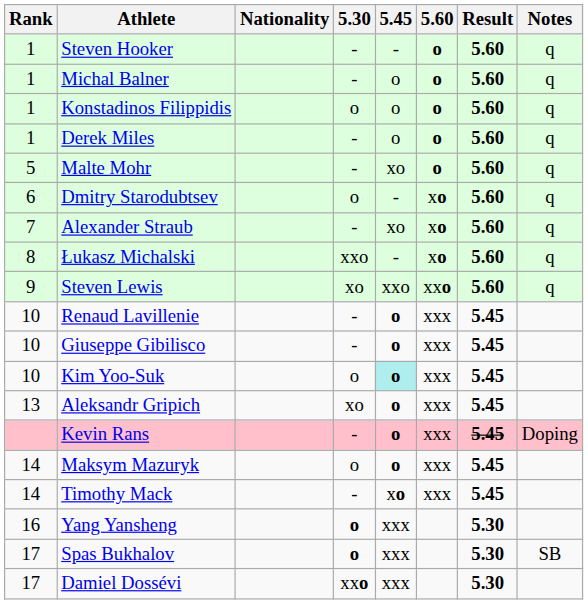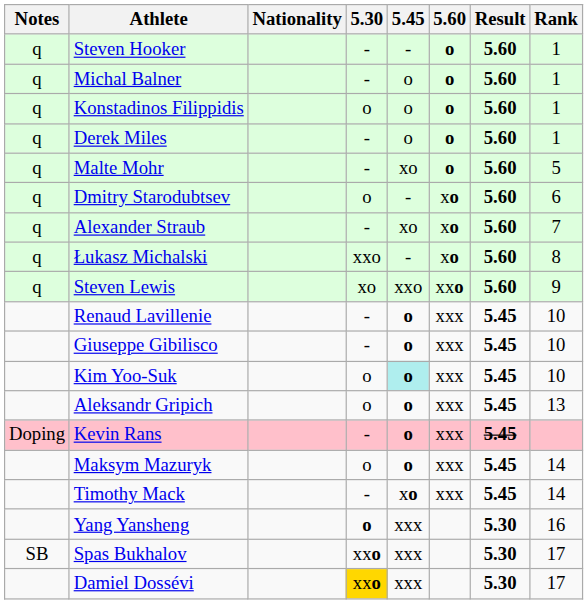 <table class="wikitable sortable" style="text-align:center">
 <tr>
-<th>Rank</th>
+<th>Notes</th>
 <th>Athlete</th>
 <th>Nationality</th>
 <th>5.30</th>
 <th>5.45</th>
 <th>5.60</th>
 <th>Result</th>
-<th>Notes</th>
+<th>Rank</th>
 </tr>
 <tr bgcolor=ddffdd>
-<td>1</td>
+<td>q</td>
 <td align=left><a href='#'>Steven Hooker</a></td>
 <td align=left></td>
 <td>-</td>
 <td>-</td>
 <td><strong>o</strong></td>
 <td><strong>5.60</strong></td>
-<td>q</td>
+<td>1</td>
 </tr>
 <tr bgcolor=ddffdd>
-<td>1</td>
+<td>q</td>
 <td align=left><a href='#'>Michal Balner</a></td>
 <td align=left></td>
 <td>-</td>
 <td>o</td>
 <td><strong>o</strong></td>
 <td><strong>5.60</strong></td>
-<td>q</td>
+<td>1</td>
 </tr>
 <tr bgcolor=ddffdd>
-<td>1</td>
+<td>q</td>
 <td align=left><a href='#'>Konstadinos Filippidis</a></td>
 <td align=left></td>
 <td>o</td>
 <td>o</td>
 <td><strong>o</strong></td>
 <td><strong>5.60</strong></td>
-<td>q</td>
+<td>1</td>
 </tr>
 <tr bgcolor=ddffdd>
-<td>1</td>
+<td>q</td>
 <td align=left><a href='#'>Derek Miles</a></td>
 <td align=left></td>
 <td>-</td>
 <td>o</td>
 <td><strong>o</strong></td>
 <td><strong>5.60</strong></td>
-<td>q</td>
+<td>1</td>
 </tr>
 <tr bgcolor=ddffdd>
-<td>5</td>
+<td>q</td>
 <td align=left><a href='#'>Malte Mohr</a></td>
 <td align=left></td>
 <td>-</td>
 <td>xo</td>
 <td><strong>o</strong></td>
 <td><strong>5.60</strong></td>
-<td>q</td>
+<td>5</td>
 </tr>
 <tr bgcolor=ddffdd>
-<td>6</td>
+<td>q</td>
 <td align=left><a href='#'>Dmitry Starodubtsev</a></td>
 <td align=left></td>
 <td>o</td>
 <td>-</td>
 <td>x<strong>o</strong></td>
 <td><strong>5.60</strong></td>
-<td>q</td>
+<td>6</td>
 </tr>
 <tr bgcolor=ddffdd>
-<td>7</td>
+<td>q</td>
 <td align=left><a href='#'>Alexander Straub</a></td>
 <td align=left></td>
 <td>-</td>
 <td>xo</td>
 <td>x<strong>o</strong></td>
 <td><strong>5.60</strong></td>
-<td>q</td>
+<td>7</td>
 </tr>
 <tr bgcolor=ddffdd>
-<td>8</td>
+<td>q</td>
 <td align=left><a href='#'>Łukasz Michalski</a></td>
 <td align=left></td>
 <td>xxo</td>
 <td>-</td>
 <td>x<strong>o</strong></td>
 <td><strong>5.60</strong></td>
-<td>q</td>
+<td>8</td>
 </tr>
 <tr bgcolor=ddffdd>
-<td>9</td>
+<td>q</td>
 <td align=left><a href='#'>Steven Lewis</a></td>
 <td align=left></td>
 <td>xo</td>
 <td>xxo</td>
 <td>xx<strong>o</strong></td>
 <td><strong>5.60</strong></td>
-<td>q</td>
+<td>9</td>
 </tr>
 <tr>
-<td>10</td>
+<td></td>
 <td align=left><a href='#'>Renaud Lavillenie</a></td>
 <td align=left></td>
 <td>-</td>
 <td><strong>o</strong></td>
 <td>xxx</td>
 <td><strong>5.45</strong></td>
-<td></td>
+<td>10</td>
 </tr>
 <tr>
-<td>10</td>
+<td></td>
 <td align=left><a href='#'>Giuseppe Gibilisco</a></td>
 <td align=left></td>
 <td>-</td>
 <td><strong>o</strong></td>
 <td>xxx</td>
 <td><strong>5.45</strong></td>
-<td></td>
+<td>10</td>
 </tr>
 <tr>
-<td>10</td>
+<td></td>
 <td align=left><a href='#'>Kim Yoo-Suk</a></td>
 <td align=left></td>
 <td>o</td>
 <td style="background: paleturquoise;"><strong>o</strong></td>
 <td>xxx</td>
 <td><strong>5.45</strong></td>
-<td></td>
+<td>10</td>
 </tr>
 <tr>
-<td>13</td>
+<td></td>
 <td align=left><a href='#'>Aleksandr Gripich</a></td>
 <td align=left></td>
-<td>xo</td>
+<td>o</td>
 <td><strong>o</strong></td>
 <td>xxx</td>
 <td><strong>5.45</strong></td>
-<td></td>
+<td>13</td>
 </tr>
 <tr bgcolor=pink>
-<td></td>
+<td>Doping</td>
 <td align=left><a href='#'>Kevin Rans</a></td>
 <td align=left></td>
 <td>-</td>
 <td><strong>o</strong></td>
 <td>xxx</td>
 <td><s><strong>5.45</strong> </s></td>
-<td>Doping</td>
+<td></td>
 </tr>
 <tr>
-<td>14</td>
+<td></td>
 <td align=left><a href='#'>Maksym Mazuryk</a></td>
 <td align=left></td>
 <td>o</td>
 <td><strong>o</strong></td>
 <td>xxx</td>
 <td><strong>5.45</strong></td>
-<td></td>
+<td>14</td>
 </tr>
 <tr>
-<td>14</td>
+<td></td>
 <td align=left><a href='#'>Timothy Mack</a></td>
 <td align=left></td>
 <td>-</td>
 <td>x<strong>o</strong></td>
 <td>xxx</td>
 <td><strong>5.45</strong></td>
-<td></td>
+<td>14</td>
 </tr>
 <tr>
-<td>16</td>
+<td></td>
 <td align=left><a href='#'>Yang Yansheng</a></td>
 <td align=left></td>
 <td><strong>o</strong></td>
 <td>xxx</td>
 <td></td>
 <td><strong>5.30</strong></td>
-<td></td>
+<td>16</td>
 </tr>
 <tr>
-<td>17</td>
+<td>SB</td>
 <td align=left><a href='#'>Spas Bukhalov</a></td>
-<td align=left></td>
-<td><strong>o</strong></td>
-<td>xxx</td>
-<td></td>
-<td><strong>5.30</strong></td>
-<td>SB</td>
-</tr>
-<tr>
-<td>17</td>
-<td align=left><a href='#'>Damiel Dossévi</a></td>
 <td align=left></td>
 <td>xx<strong>o</strong></td>
 <td>xxx</td>
 <td></td>
 <td><strong>5.30</strong></td>
+<td>17</td>
+</tr>
+<tr>
 <td></td>
+<td align=left><a href='#'>Damiel Dossévi</a></td>
+<td align=left></td>
+<td style="background: gold;">xx<strong>o</strong></td>
+<td>xxx</td>
+<td></td>
+<td><strong>5.30</strong></td>
+<td>17</td>
 </tr>
 </table>
